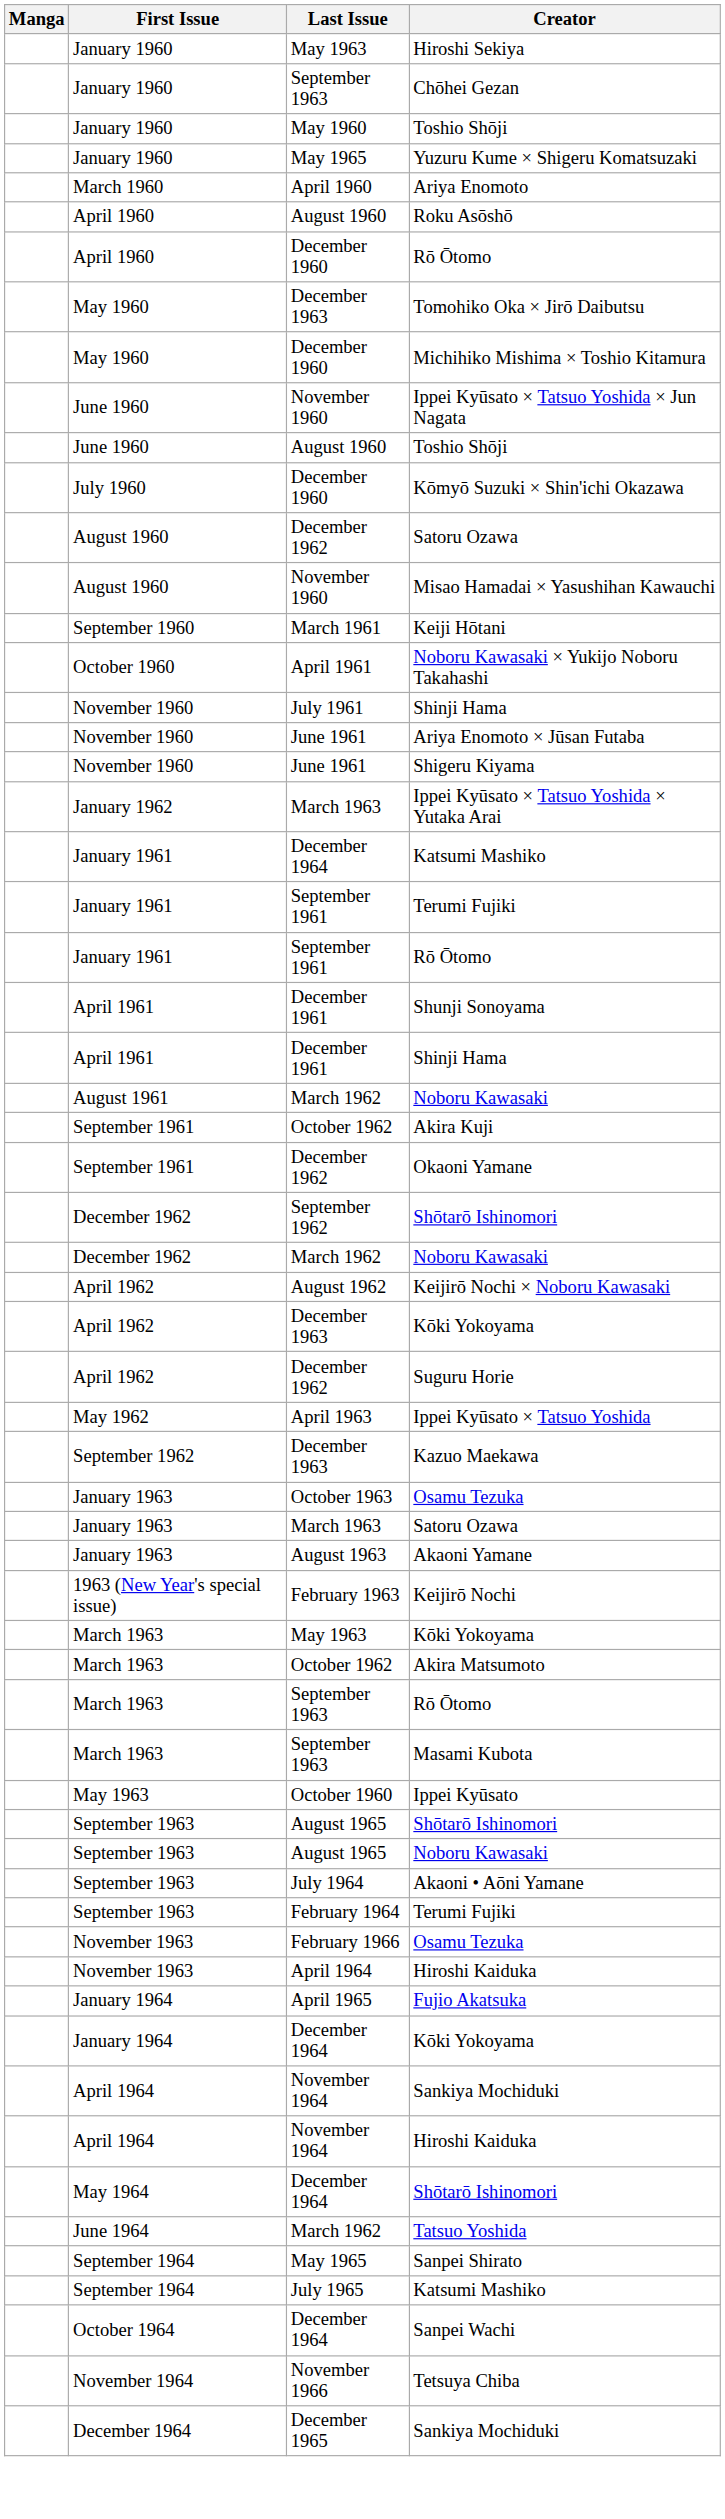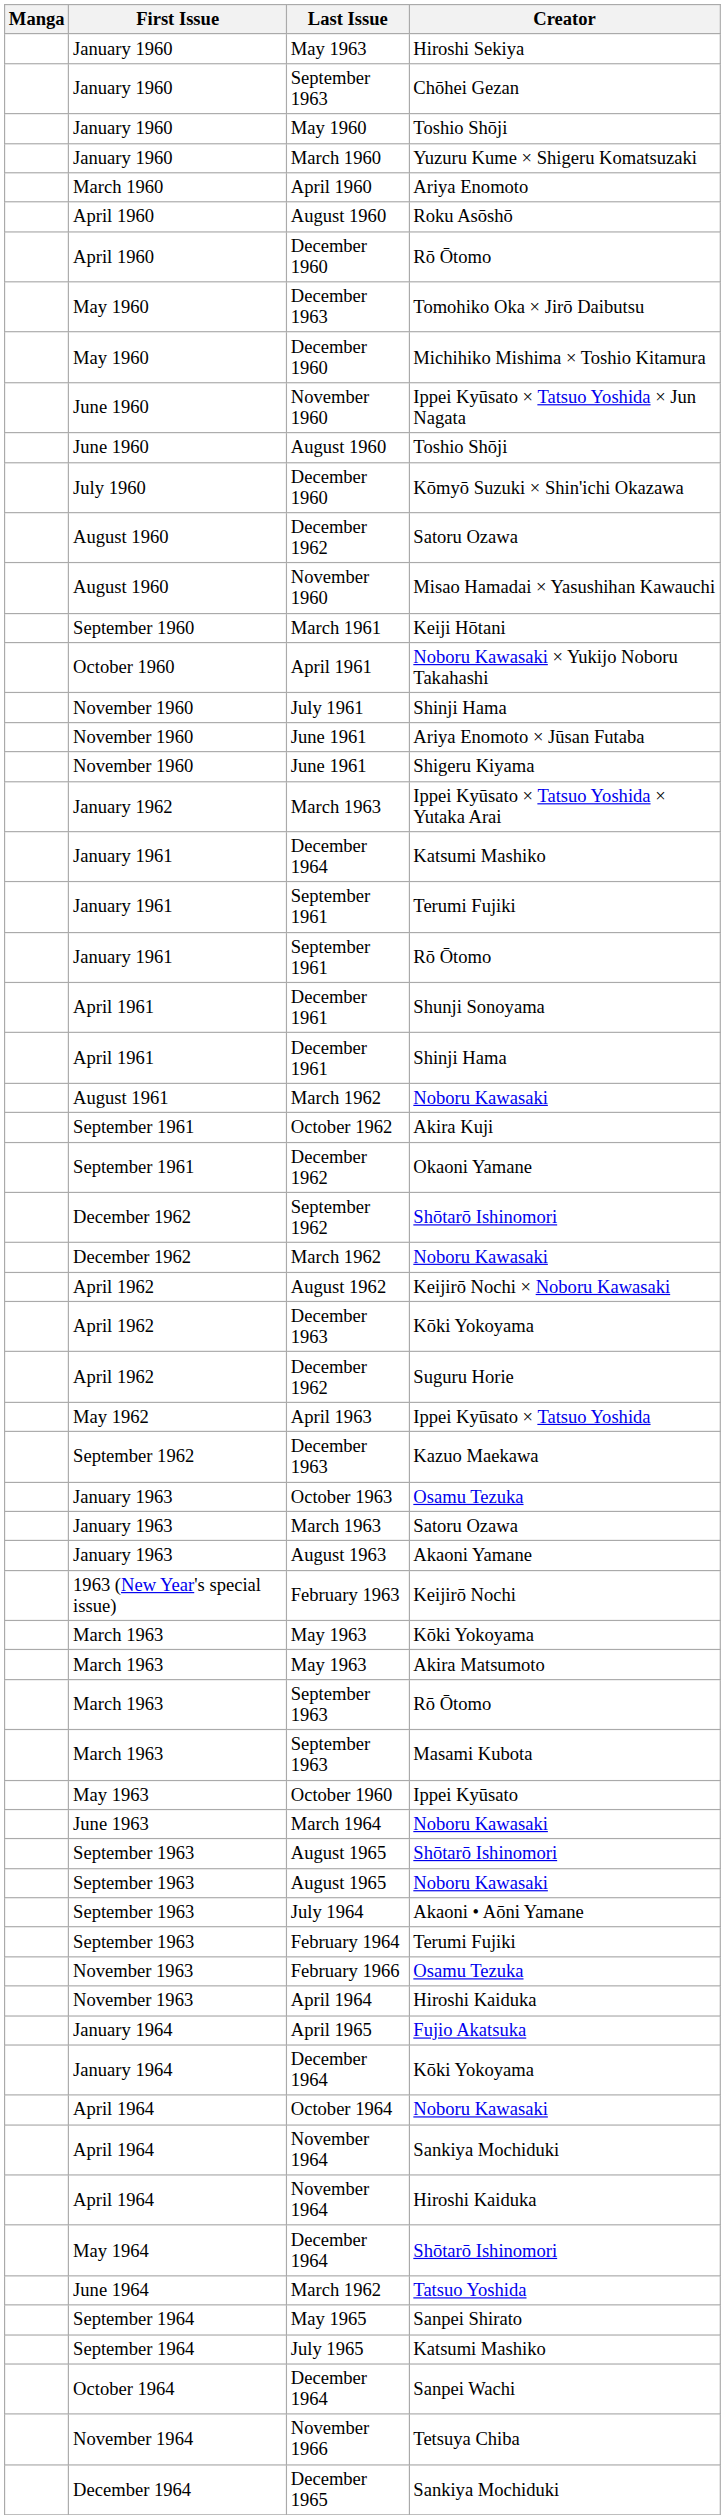 <table class="wikitable sortable" style="background: #FFF;" width="99%">
 <tr>
 <th>Manga</th>
 <th>First Issue</th>
 <th>Last Issue</th>
 <th>Creator</th>
 </tr>
 <tr>
 <td></td>
 <td>January 1960 </td>
 <td>May 1963</td>
 <td>Hiroshi Sekiya</td>
 </tr>
 <tr>
 <td></td>
 <td>January 1960 </td>
 <td>September 1963</td>
 <td>Chōhei Gezan</td>
 </tr>
 <tr>
 <td></td>
 <td>January 1960 </td>
 <td>May 1960 </td>
 <td>Toshio Shōji</td>
 </tr>
 <tr>
 <td></td>
 <td>January 1960 </td>
-<td>May 1965</td>
+<td>March 1960 </td>
 <td>Yuzuru Kume × Shigeru Komatsuzaki</td>
 </tr>
 <tr>
 <td></td>
 <td>March 1960 </td>
 <td>April 1960 </td>
 <td>Ariya Enomoto</td>
 </tr>
 <tr>
 <td></td>
 <td>April 1960 </td>
 <td>August 1960 </td>
 <td>Roku Asōshō</td>
 </tr>
 <tr>
 <td></td>
 <td>April 1960 </td>
 <td>December 1960</td>
 <td>Rō Ōtomo</td>
 </tr>
 <tr>
 <td></td>
 <td>May 1960 </td>
 <td>December 1963</td>
 <td>Tomohiko Oka × Jirō Daibutsu</td>
 </tr>
 <tr>
 <td></td>
 <td>May 1960 </td>
 <td>December 1960</td>
 <td>Michihiko Mishima × Toshio Kitamura</td>
 </tr>
 <tr>
 <td></td>
 <td>June 1960 </td>
 <td>November 1960</td>
 <td>Ippei Kyūsato × <a href='#'>Tatsuo Yoshida</a> × Jun Nagata</td>
 </tr>
 <tr>
 <td></td>
 <td>June 1960 </td>
 <td>August 1960 </td>
 <td>Toshio Shōji</td>
 </tr>
 <tr>
 <td></td>
 <td>July 1960 </td>
 <td>December 1960</td>
 <td>Kōmyō Suzuki × Shin'ichi Okazawa</td>
 </tr>
 <tr>
 <td></td>
 <td>August 1960 </td>
 <td>December 1962</td>
 <td>Satoru Ozawa</td>
 </tr>
 <tr>
 <td></td>
 <td>August 1960 </td>
 <td>November 1960</td>
 <td>Misao Hamadai × Yasushihan Kawauchi</td>
 </tr>
 <tr>
 <td></td>
 <td>September 1960 </td>
 <td>March 1961</td>
 <td>Keiji Hōtani</td>
 </tr>
 <tr>
 <td></td>
 <td>October 1960</td>
 <td>April 1961</td>
 <td><a href='#'>Noboru Kawasaki</a> × Yukijo Noboru Takahashi</td>
 </tr>
 <tr>
 <td></td>
 <td>November 1960</td>
 <td>July 1961</td>
 <td>Shinji Hama</td>
 </tr>
 <tr>
 <td></td>
 <td>November 1960</td>
 <td>June 1961</td>
 <td>Ariya Enomoto × Jūsan Futaba</td>
 </tr>
 <tr>
 <td></td>
 <td>November 1960</td>
 <td>June 1961</td>
 <td>Shigeru Kiyama</td>
 </tr>
 <tr>
 <td></td>
 <td>January 1962</td>
 <td>March 1963</td>
 <td>Ippei Kyūsato × <a href='#'>Tatsuo Yoshida</a> × Yutaka Arai</td>
 </tr>
 <tr>
 <td></td>
 <td>January 1961</td>
 <td>December 1964</td>
 <td>Katsumi Mashiko</td>
 </tr>
 <tr>
 <td></td>
 <td>January 1961</td>
 <td>September 1961</td>
 <td>Terumi Fujiki</td>
 </tr>
 <tr>
 <td></td>
 <td>January 1961</td>
 <td>September 1961</td>
 <td>Rō Ōtomo</td>
 </tr>
 <tr>
 <td></td>
 <td>April 1961</td>
 <td>December 1961</td>
 <td>Shunji Sonoyama</td>
 </tr>
 <tr>
 <td></td>
 <td>April 1961</td>
 <td>December 1961</td>
 <td>Shinji Hama</td>
 </tr>
 <tr>
 <td></td>
 <td>August 1961</td>
 <td>March 1962</td>
 <td><a href='#'>Noboru Kawasaki</a></td>
 </tr>
 <tr>
 <td></td>
 <td>September 1961</td>
 <td>October 1962</td>
 <td>Akira Kuji</td>
 </tr>
 <tr>
 <td></td>
 <td>September 1961</td>
 <td>December 1962</td>
 <td>Okaoni Yamane</td>
 </tr>
 <tr>
 <td></td>
 <td>December 1962</td>
 <td>September 1962</td>
 <td><a href='#'>Shōtarō Ishinomori</a></td>
 </tr>
 <tr>
 <td></td>
 <td>December 1962</td>
 <td>March 1962</td>
 <td><a href='#'>Noboru Kawasaki</a></td>
 </tr>
 <tr>
 <td></td>
 <td>April 1962</td>
 <td>August 1962</td>
 <td>Keijirō Nochi × <a href='#'>Noboru Kawasaki</a></td>
 </tr>
 <tr>
 <td></td>
 <td>April 1962</td>
 <td>December 1963</td>
 <td>Kōki Yokoyama</td>
 </tr>
 <tr>
 <td></td>
 <td>April 1962</td>
 <td>December 1962</td>
 <td>Suguru Horie</td>
 </tr>
 <tr>
 <td></td>
 <td>May 1962</td>
 <td>April 1963</td>
 <td>Ippei Kyūsato × <a href='#'>Tatsuo Yoshida</a></td>
 </tr>
 <tr>
 <td></td>
 <td>September 1962</td>
 <td>December 1963</td>
 <td>Kazuo Maekawa</td>
 </tr>
 <tr>
 <td></td>
 <td>January 1963</td>
 <td>October 1963</td>
 <td><a href='#'>Osamu Tezuka</a></td>
 </tr>
 <tr>
 <td></td>
 <td>January 1963</td>
 <td>March 1963</td>
 <td>Satoru Ozawa</td>
 </tr>
 <tr>
 <td></td>
 <td>January 1963</td>
 <td>August 1963</td>
 <td>Akaoni Yamane</td>
 </tr>
 <tr>
 <td></td>
 <td>1963 (<a href='#'>New Year</a>'s special issue)</td>
 <td>February 1963</td>
 <td>Keijirō Nochi</td>
 </tr>
 <tr>
 <td></td>
 <td>March 1963</td>
 <td>May 1963</td>
 <td>Kōki Yokoyama</td>
 </tr>
 <tr>
 <td></td>
 <td>March 1963</td>
-<td>October 1962</td>
+<td>May 1963</td>
 <td>Akira Matsumoto</td>
 </tr>
 <tr>
 <td></td>
 <td>March 1963</td>
 <td>September 1963</td>
 <td>Rō Ōtomo</td>
 </tr>
 <tr>
 <td></td>
 <td>March 1963</td>
 <td>September 1963</td>
 <td>Masami Kubota</td>
 </tr>
 <tr>
 <td></td>
 <td>May 1963</td>
 <td>October 1960</td>
 <td>Ippei Kyūsato</td>
+</tr>
+<tr>
+<td></td>
+<td>June 1963</td>
+<td>March 1964</td>
+<td><a href='#'>Noboru Kawasaki</a></td>
 </tr>
 <tr>
 <td></td>
 <td>September 1963</td>
 <td>August 1965</td>
 <td><a href='#'>Shōtarō Ishinomori</a></td>
 </tr>
 <tr>
 <td></td>
 <td>September 1963</td>
 <td>August 1965</td>
 <td><a href='#'>Noboru Kawasaki</a></td>
 </tr>
 <tr>
 <td></td>
 <td>September 1963</td>
 <td>July 1964</td>
 <td>Akaoni • Aōni Yamane</td>
 </tr>
 <tr>
 <td></td>
 <td>September 1963</td>
 <td>February 1964</td>
 <td>Terumi Fujiki</td>
 </tr>
 <tr>
 <td></td>
 <td>November 1963</td>
 <td>February 1966</td>
 <td><a href='#'>Osamu Tezuka</a></td>
 </tr>
 <tr>
 <td></td>
 <td>November 1963</td>
 <td>April 1964</td>
 <td>Hiroshi Kaiduka</td>
 </tr>
 <tr>
 <td></td>
 <td>January 1964</td>
 <td>April 1965</td>
 <td><a href='#'>Fujio Akatsuka</a></td>
 </tr>
 <tr>
 <td></td>
 <td>January 1964</td>
 <td>December 1964</td>
 <td>Kōki Yokoyama</td>
+</tr>
+<tr>
+<td></td>
+<td>April 1964</td>
+<td>October 1964</td>
+<td><a href='#'>Noboru Kawasaki</a></td>
 </tr>
 <tr>
 <td></td>
 <td>April 1964</td>
 <td>November 1964</td>
 <td>Sankiya Mochiduki</td>
 </tr>
 <tr>
 <td></td>
 <td>April 1964</td>
 <td>November 1964</td>
 <td>Hiroshi Kaiduka</td>
 </tr>
 <tr>
 <td></td>
 <td>May 1964</td>
 <td>December 1964</td>
 <td><a href='#'>Shōtarō Ishinomori</a></td>
 </tr>
 <tr>
 <td></td>
 <td>June 1964</td>
 <td>March 1962</td>
 <td><a href='#'>Tatsuo Yoshida</a></td>
 </tr>
 <tr>
 <td></td>
 <td>September 1964</td>
 <td>May 1965</td>
 <td>Sanpei Shirato</td>
 </tr>
 <tr>
 <td></td>
 <td>September 1964</td>
 <td>July 1965</td>
 <td>Katsumi Mashiko</td>
 </tr>
 <tr>
 <td></td>
 <td>October 1964</td>
 <td>December 1964</td>
 <td>Sanpei Wachi</td>
 </tr>
 <tr>
 <td></td>
 <td>November 1964</td>
 <td>November 1966</td>
 <td>Tetsuya Chiba</td>
 </tr>
 <tr>
 <td></td>
 <td>December 1964</td>
 <td>December 1965</td>
 <td>Sankiya Mochiduki</td>
 </tr>
 </table>
